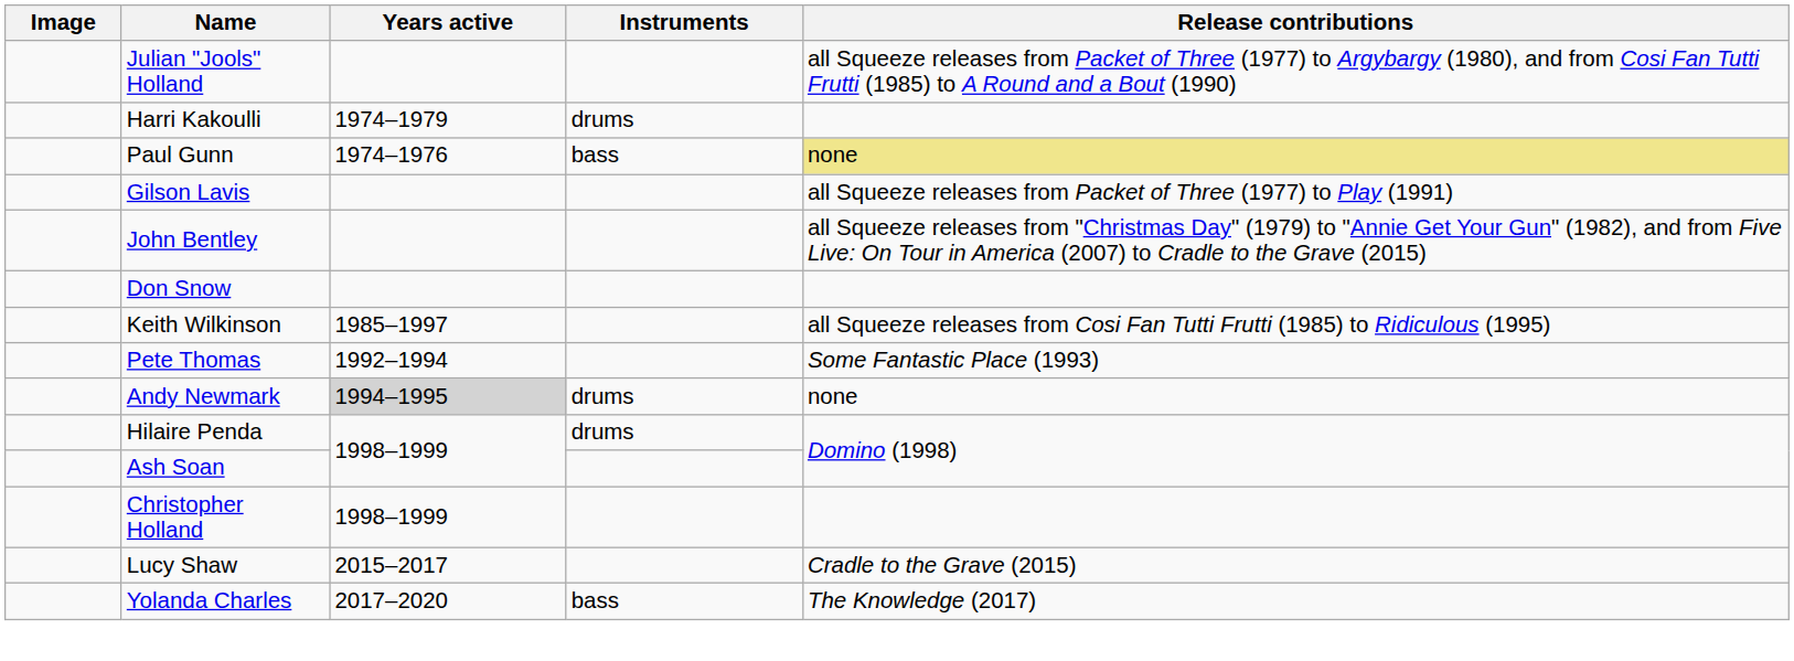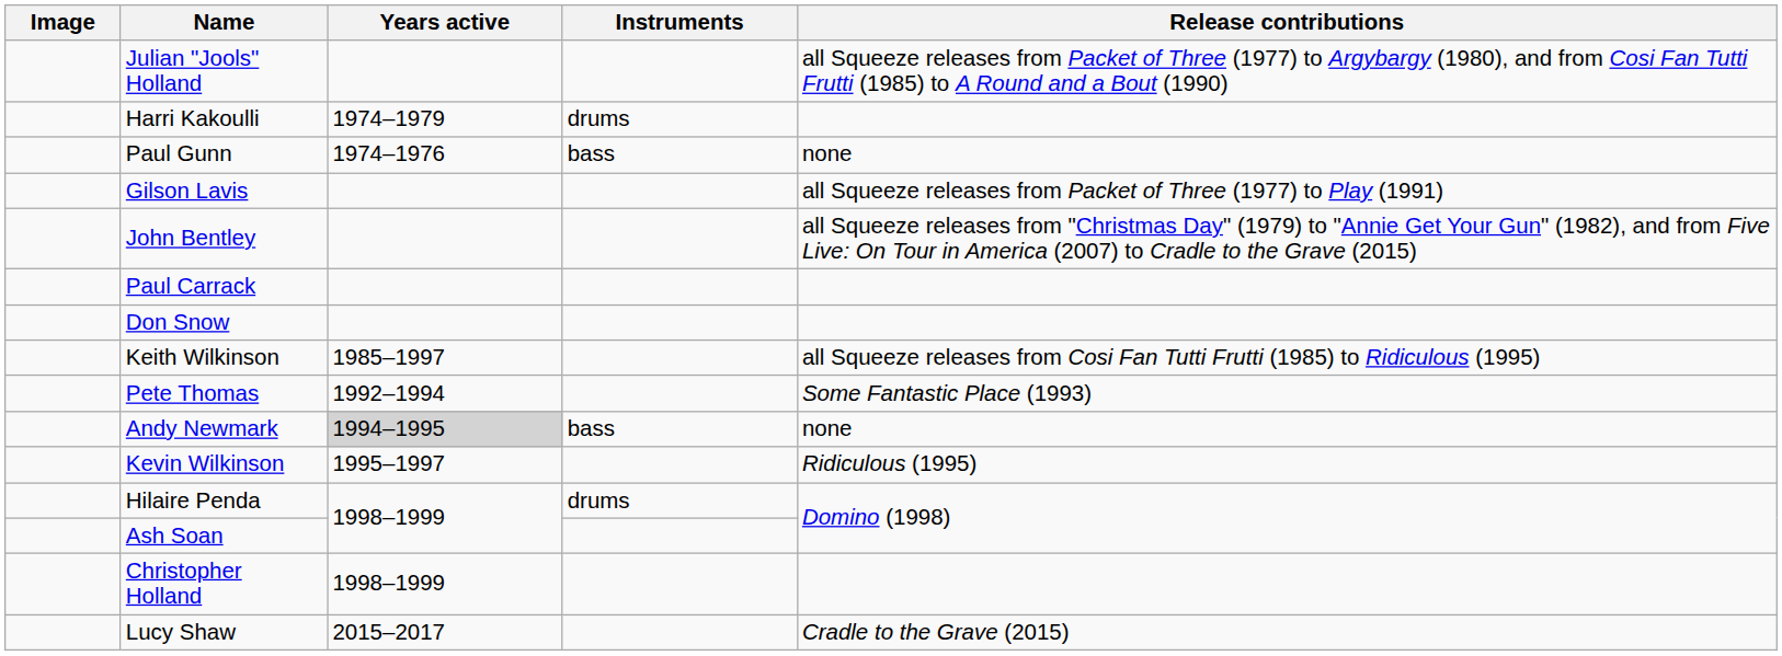 <table class="wikitable" border="1" width=100%>
 <tr>
 <th width="75">Image</th>
 <th width="140">Name</th>
 <th width="160">Years active</th>
 <th width="160">Instruments</th>
 <th>Release contributions</th>
 </tr>
 <tr>
 <td></td>
 <td><a href='#'>Julian "Jools" Holland</a></td>
 <td></td>
 <td></td>
 <td>all Squeeze releases from <em><a href='#'>Packet of Three</a></em> (1977) to <em><a href='#'>Argybargy</a></em> (1980), and from <em><a href='#'>Cosi Fan Tutti Frutti</a></em> (1985) to <em><a href='#'>A Round and a Bout</a></em> (1990)</td>
 </tr>
 <tr>
 <td></td>
 <td>Harri Kakoulli</td>
 <td>1974–1979</td>
 <td>drums</td>
 <td></td>
 </tr>
 <tr>
 <td></td>
 <td>Paul Gunn</td>
 <td>1974–1976</td>
 <td>bass</td>
-<td style="background: khaki;">none</td>
+<td>none</td>
 </tr>
 <tr>
 <td></td>
 <td><a href='#'>Gilson Lavis</a></td>
 <td></td>
 <td></td>
 <td>all Squeeze releases from <em>Packet of Three</em> (1977) to <em><a href='#'>Play</a></em> (1991)</td>
 </tr>
 <tr>
 <td></td>
 <td><a href='#'>John Bentley</a></td>
 <td></td>
 <td></td>
 <td>all Squeeze releases from "<a href='#'>Christmas Day</a>" (1979) to "<a href='#'>Annie Get Your Gun</a>" (1982), and from <em>Five Live: On Tour in America</em> (2007) to <em>Cradle to the Grave</em> (2015)</td>
+</tr>
+<tr>
+<td></td>
+<td><a href='#'>Paul Carrack</a></td>
+<td></td>
+<td></td>
+<td></td>
 </tr>
 <tr>
 <td></td>
 <td><a href='#'>Don Snow</a></td>
 <td></td>
 <td></td>
 <td></td>
 </tr>
 <tr>
 <td></td>
 <td>Keith Wilkinson</td>
 <td>1985–1997</td>
 <td></td>
 <td>all Squeeze releases from <em>Cosi Fan Tutti Frutti</em> (1985) to <em><a href='#'>Ridiculous</a></em> (1995)</td>
 </tr>
 <tr>
 <td></td>
 <td><a href='#'>Pete Thomas</a></td>
 <td>1992–1994</td>
 <td></td>
 <td><em>Some Fantastic Place</em> (1993)</td>
 </tr>
 <tr>
 <td></td>
 <td><a href='#'>Andy Newmark</a></td>
 <td style="background: lightgrey;">1994–1995</td>
-<td>drums</td>
+<td>bass</td>
 <td>none</td>
+</tr>
+<tr>
+<td></td>
+<td><a href='#'>Kevin Wilkinson</a></td>
+<td>1995–1997 </td>
+<td></td>
+<td><em>Ridiculous</em> (1995)</td>
 </tr>
 <tr>
 <td></td>
 <td>Hilaire Penda</td>
 <td rowspan="2">1998–1999</td>
 <td>drums</td>
 <td rowspan="2"><em><a href='#'>Domino</a></em> (1998)</td>
 </tr>
 <tr>
 <td></td>
 <td><a href='#'>Ash Soan</a></td>
 <td></td>
 </tr>
 <tr>
 <td></td>
 <td><a href='#'>Christopher Holland</a></td>
 <td>1998–1999 </td>
 <td></td>
 <td></td>
 </tr>
 <tr>
 <td></td>
 <td>Lucy Shaw</td>
 <td>2015–2017</td>
 <td></td>
 <td><em>Cradle to the Grave</em> (2015)</td>
 </tr>
-<tr>
-<td></td>
-<td><a href='#'>Yolanda Charles</a></td>
-<td>2017–2020</td>
-<td>bass</td>
-<td><em>The Knowledge</em> (2017)</td>
-</tr>
 </table>
